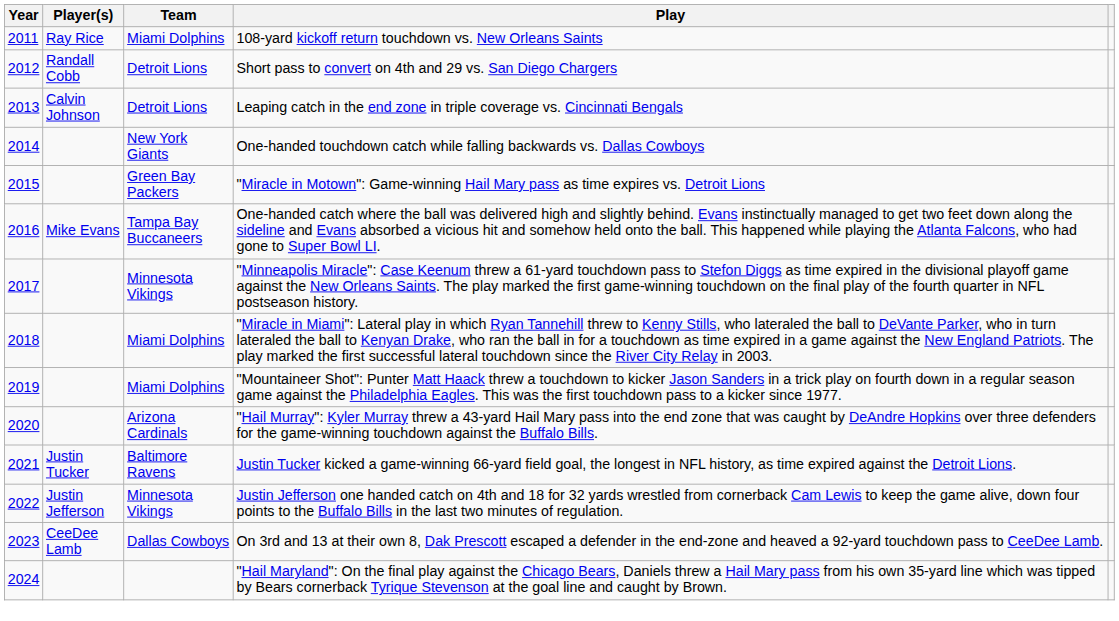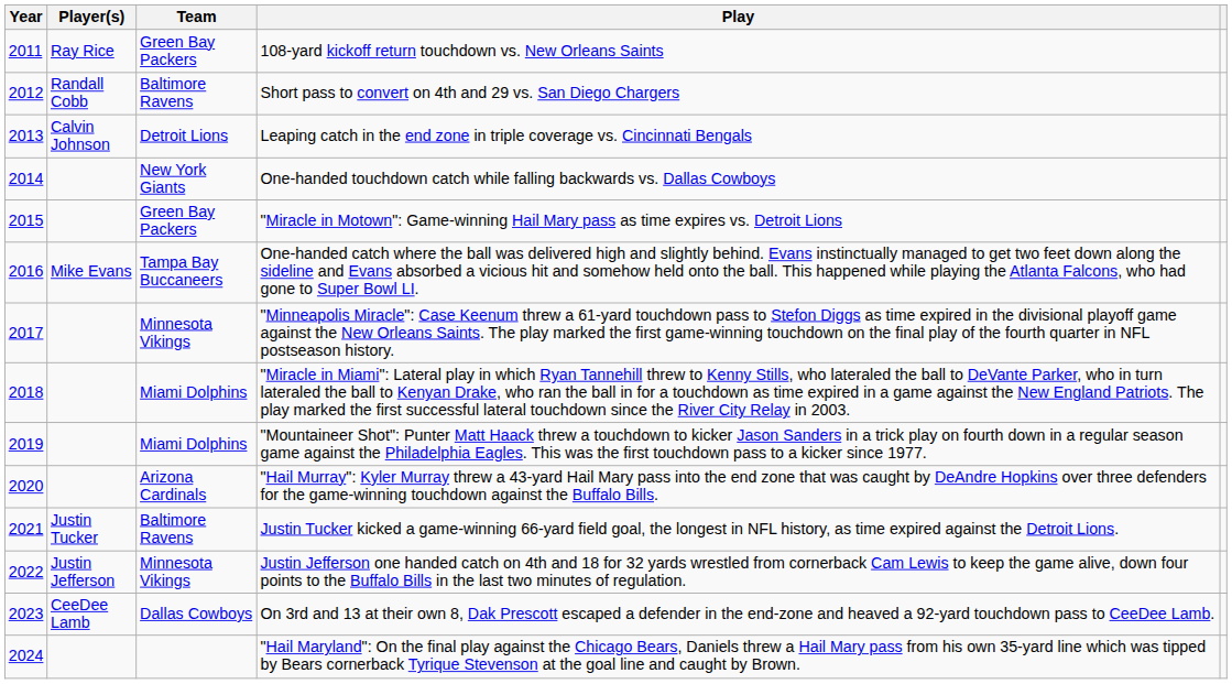 <table class="wikitable">
 <tr>
 <th>Year</th>
 <th>Player(s)</th>
 <th>Team</th>
 <th>Play</th>
 <th></th>
 </tr>
 <tr>
 <td><a href='#'>2011</a></td>
 <td><a href='#'>Ray Rice</a></td>
-<td><a href='#'>Miami Dolphins</a></td>
+<td><a href='#'>Green Bay Packers</a></td>
 <td>108-yard <a href='#'>kickoff return</a> touchdown vs. <a href='#'>New Orleans Saints</a></td>
 <td></td>
 </tr>
 <tr>
 <td><a href='#'>2012</a></td>
 <td><a href='#'>Randall Cobb</a></td>
-<td><a href='#'>Detroit Lions</a></td>
+<td><a href='#'>Baltimore Ravens</a></td>
 <td>Short pass to <a href='#'>convert</a> on 4th and 29 vs. <a href='#'>San Diego Chargers</a></td>
 <td></td>
 </tr>
 <tr>
 <td><a href='#'>2013</a></td>
 <td><a href='#'>Calvin Johnson</a></td>
 <td><a href='#'>Detroit Lions</a></td>
 <td>Leaping catch in the <a href='#'>end zone</a> in triple coverage vs. <a href='#'>Cincinnati Bengals</a></td>
 <td></td>
 </tr>
 <tr>
 <td><a href='#'>2014</a></td>
 <td></td>
 <td><a href='#'>New York Giants</a></td>
 <td>One-handed touchdown catch while falling backwards vs. <a href='#'>Dallas Cowboys</a></td>
 <td></td>
 </tr>
 <tr>
 <td><a href='#'>2015</a></td>
 <td></td>
 <td><a href='#'>Green Bay Packers</a></td>
 <td>"<a href='#'>Miracle in Motown</a>": Game-winning <a href='#'>Hail Mary pass</a> as time expires vs. <a href='#'>Detroit Lions</a></td>
 <td></td>
 </tr>
 <tr>
 <td><a href='#'>2016</a></td>
 <td><a href='#'>Mike Evans</a></td>
 <td><a href='#'>Tampa Bay Buccaneers</a></td>
 <td>One-handed catch where the ball was delivered high and slightly behind. <a href='#'>Evans</a> instinctually managed to get two feet down along the <a href='#'>sideline</a> and <a href='#'>Evans</a> absorbed a vicious hit and somehow held onto the ball. This happened while playing the <a href='#'>Atlanta Falcons</a>, who had gone to <a href='#'>Super Bowl LI</a>.</td>
 <td></td>
 </tr>
 <tr>
 <td><a href='#'>2017</a></td>
 <td></td>
 <td><a href='#'>Minnesota Vikings</a></td>
 <td>"<a href='#'>Minneapolis Miracle</a>": <a href='#'>Case Keenum</a> threw a 61-yard touchdown pass to <a href='#'>Stefon Diggs</a> as time expired in the divisional playoff game against the <a href='#'>New Orleans Saints</a>. The play marked the first game-winning touchdown on the final play of the fourth quarter in NFL postseason history.</td>
 <td></td>
 </tr>
 <tr>
 <td><a href='#'>2018</a></td>
 <td></td>
 <td><a href='#'>Miami Dolphins</a></td>
 <td>"<a href='#'>Miracle in Miami</a>": Lateral play in which <a href='#'>Ryan Tannehill</a> threw to <a href='#'>Kenny Stills</a>, who lateraled the ball to <a href='#'>DeVante Parker</a>, who in turn lateraled the ball to <a href='#'>Kenyan Drake</a>, who ran the ball in for a touchdown as time expired in a game against the <a href='#'>New England Patriots</a>. The play marked the first successful lateral touchdown since the <a href='#'>River City Relay</a> in 2003.</td>
 <td></td>
 </tr>
 <tr>
 <td><a href='#'>2019</a></td>
 <td></td>
 <td><a href='#'>Miami Dolphins</a></td>
 <td>"Mountaineer Shot": Punter <a href='#'>Matt Haack</a> threw a touchdown to kicker <a href='#'>Jason Sanders</a> in a trick play on fourth down in a regular season game against the <a href='#'>Philadelphia Eagles</a>. This was the first touchdown pass to a kicker since 1977.</td>
 <td></td>
 </tr>
 <tr>
 <td><a href='#'>2020</a></td>
 <td></td>
 <td><a href='#'>Arizona Cardinals</a></td>
 <td>"<a href='#'>Hail Murray</a>": <a href='#'>Kyler Murray</a> threw a 43-yard Hail Mary pass into the end zone that was caught by <a href='#'>DeAndre Hopkins</a> over three defenders for the game-winning touchdown against the <a href='#'>Buffalo Bills</a>.</td>
 <td></td>
 </tr>
 <tr>
 <td><a href='#'>2021</a></td>
 <td><a href='#'>Justin Tucker</a></td>
 <td><a href='#'>Baltimore Ravens</a></td>
 <td><a href='#'>Justin Tucker</a> kicked a game-winning 66-yard field goal, the longest in NFL history, as time expired against the <a href='#'>Detroit Lions</a>.</td>
 <td></td>
 </tr>
 <tr>
 <td><a href='#'>2022</a></td>
 <td><a href='#'>Justin Jefferson</a></td>
 <td><a href='#'>Minnesota Vikings</a></td>
 <td><a href='#'>Justin Jefferson</a> one handed catch on 4th and 18 for 32 yards wrestled from cornerback <a href='#'>Cam Lewis</a> to keep the game alive, down four points to the <a href='#'>Buffalo Bills</a> in the last two minutes of regulation.</td>
 <td></td>
 </tr>
 <tr>
 <td><a href='#'>2023</a></td>
 <td><a href='#'>CeeDee Lamb</a></td>
 <td><a href='#'>Dallas Cowboys</a></td>
 <td>On 3rd and 13 at their own 8, <a href='#'>Dak Prescott</a> escaped a defender in the end-zone and heaved a 92-yard touchdown pass to <a href='#'>CeeDee Lamb</a>.</td>
 <td></td>
 </tr>
 <tr>
 <td><a href='#'>2024</a></td>
 <td></td>
 <td></td>
 <td>"<a href='#'>Hail Maryland</a>": On the final play against the <a href='#'>Chicago Bears</a>, Daniels threw a <a href='#'>Hail Mary pass</a> from his own 35-yard line which was tipped by Bears cornerback <a href='#'>Tyrique Stevenson</a> at the goal line and caught by Brown.</td>
 <td></td>
 </tr>
 </table>
